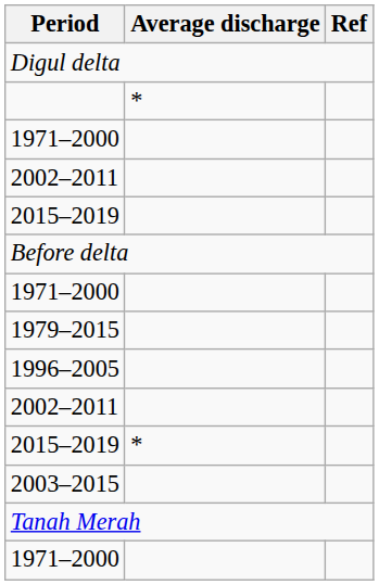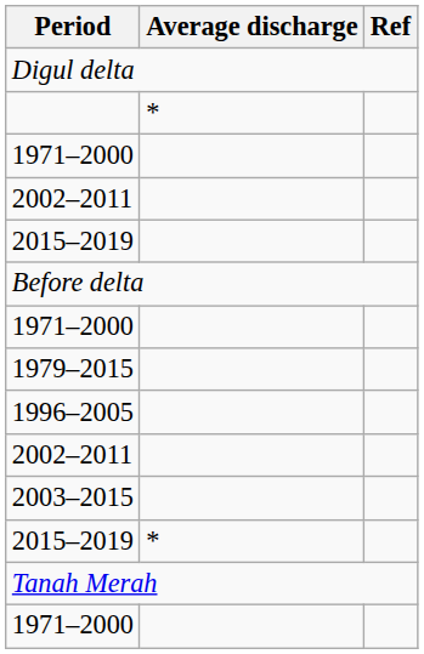 <table class="wikitable">
 <tr>
 <th>Period</th>
 <th>Average discharge</th>
 <th>Ref</th>
 </tr>
 <tr>
 <td colspan="3"><em>Digul delta</em></td>
 </tr>
 <tr>
 <td></td>
 <td>*</td>
 <td></td>
 </tr>
 <tr>
 <td>1971–2000</td>
 <td></td>
 <td></td>
 </tr>
 <tr>
 <td>2002–2011</td>
 <td></td>
 <td></td>
 </tr>
 <tr>
 <td>2015–2019</td>
 <td></td>
 <td></td>
 </tr>
 <tr>
 <td colspan="3"><em>Before delta</em></td>
 </tr>
 <tr>
 <td>1971–2000</td>
 <td></td>
 <td></td>
 </tr>
 <tr>
 <td>1979–2015</td>
 <td></td>
 <td></td>
 </tr>
 <tr>
 <td>1996–2005</td>
 <td></td>
 <td></td>
 </tr>
 <tr>
 <td>2002–2011</td>
 <td></td>
 <td></td>
 </tr>
 <tr>
-<td>2015–2019</td>
-<td>*</td>
+<td>2003–2015</td>
+<td></td>
 <td></td>
 </tr>
 <tr>
-<td>2003–2015</td>
-<td></td>
+<td>2015–2019</td>
+<td>*</td>
 <td></td>
 </tr>
 <tr>
 <td colspan="3"><em><a href='#'>Tanah Merah</a></em></td>
 </tr>
 <tr>
 <td>1971–2000</td>
 <td></td>
 <td></td>
 </tr>
 </table>
